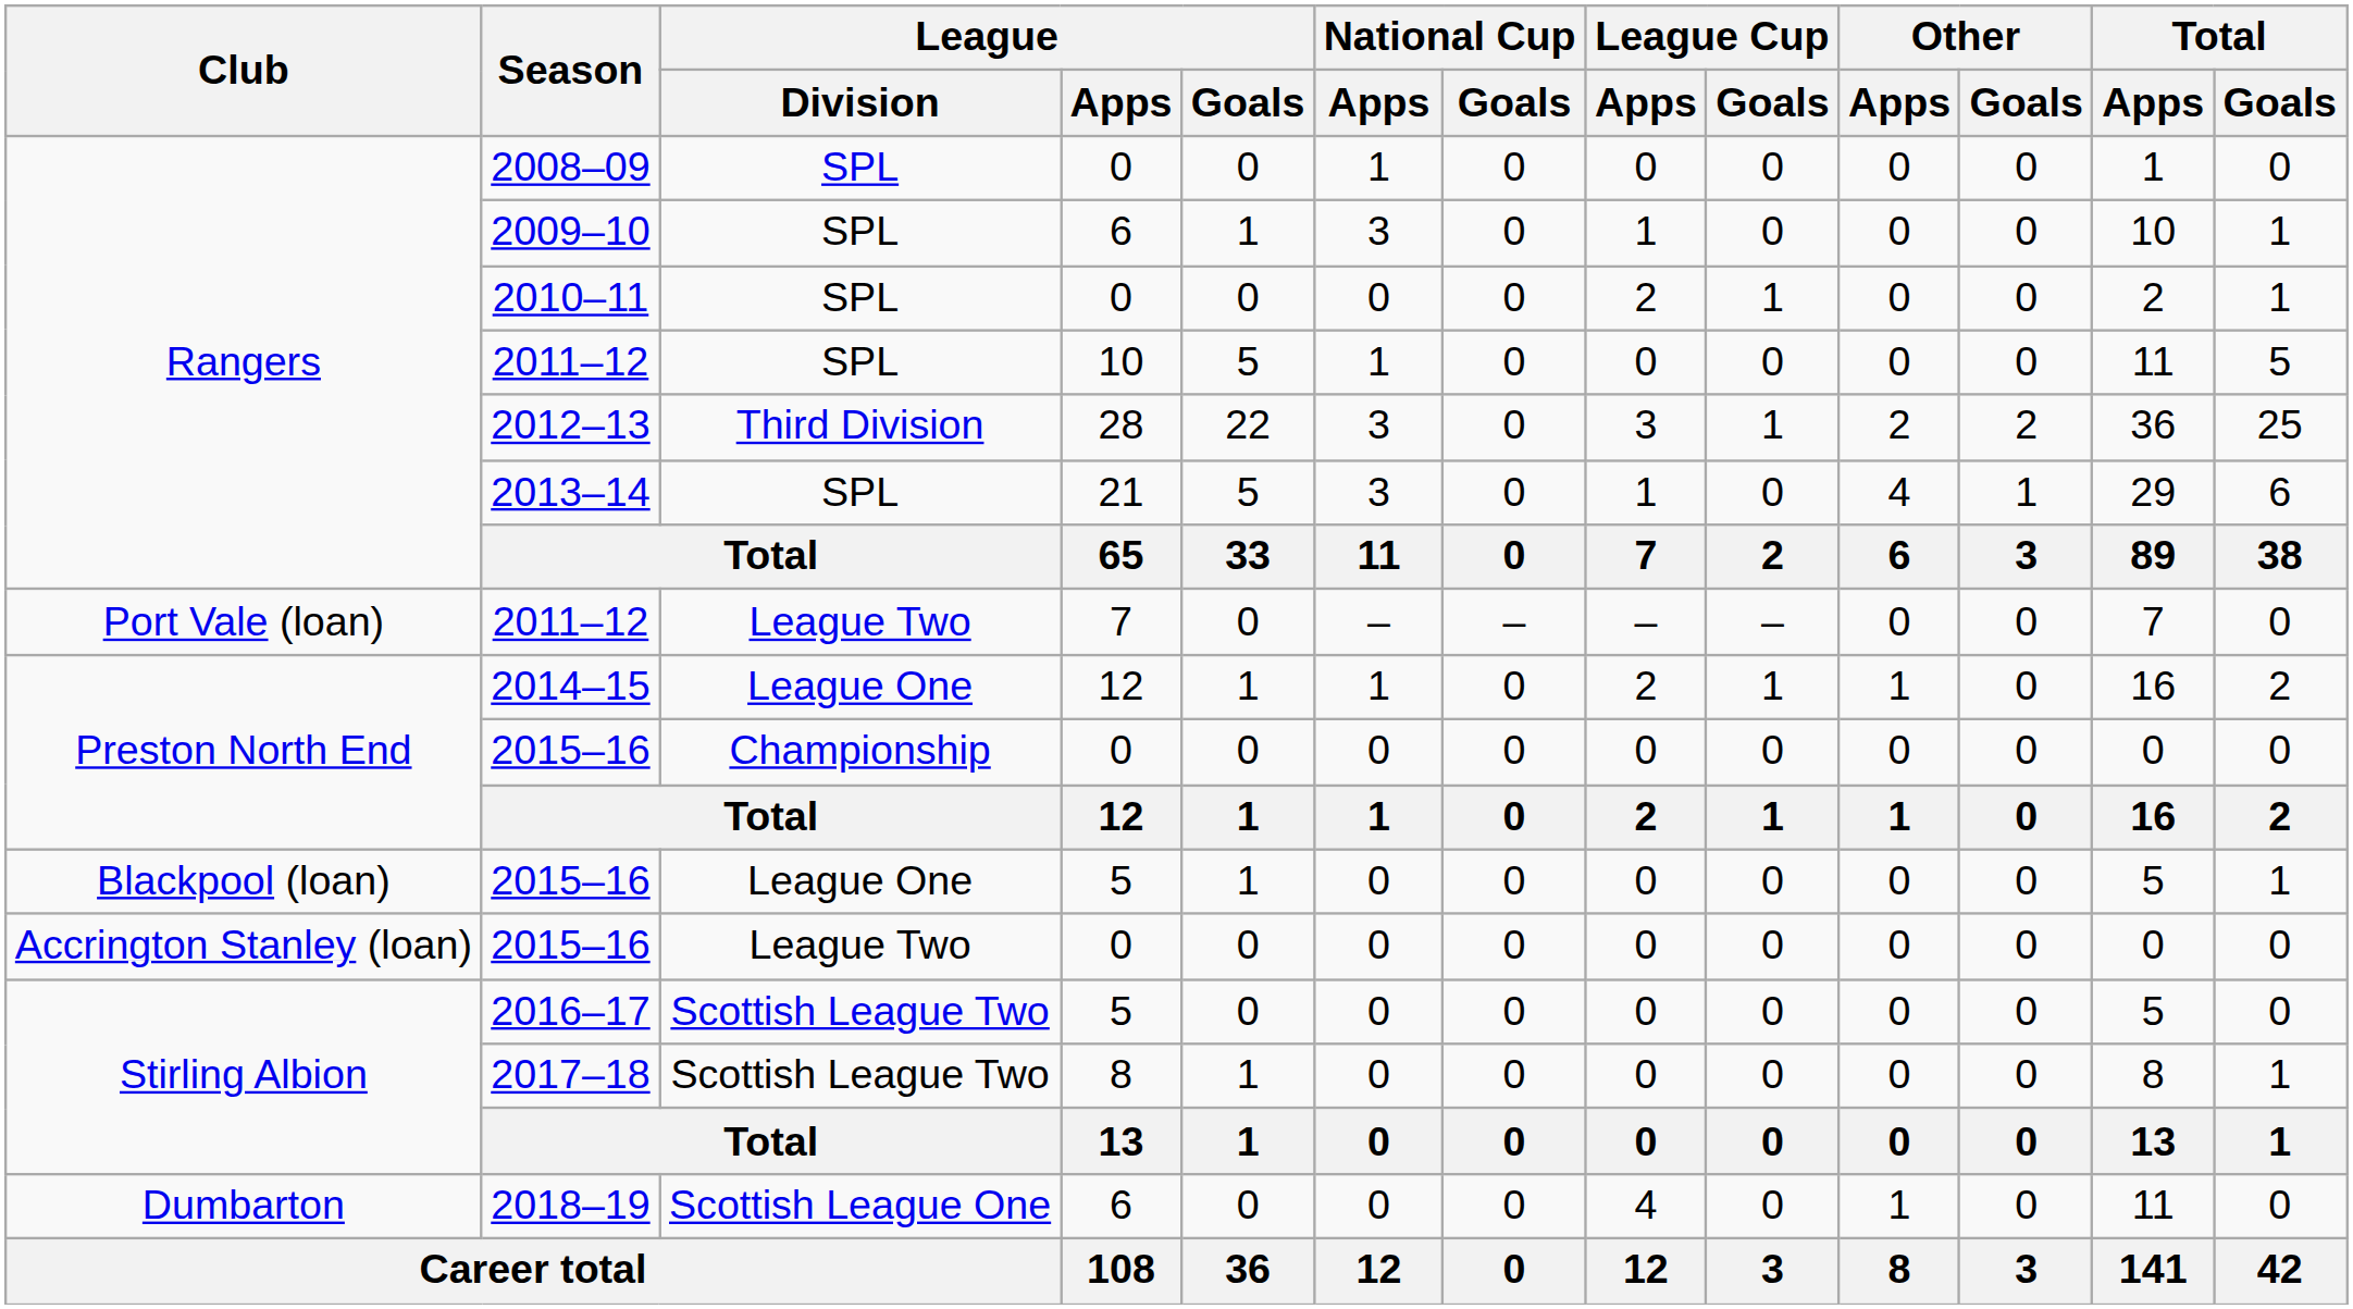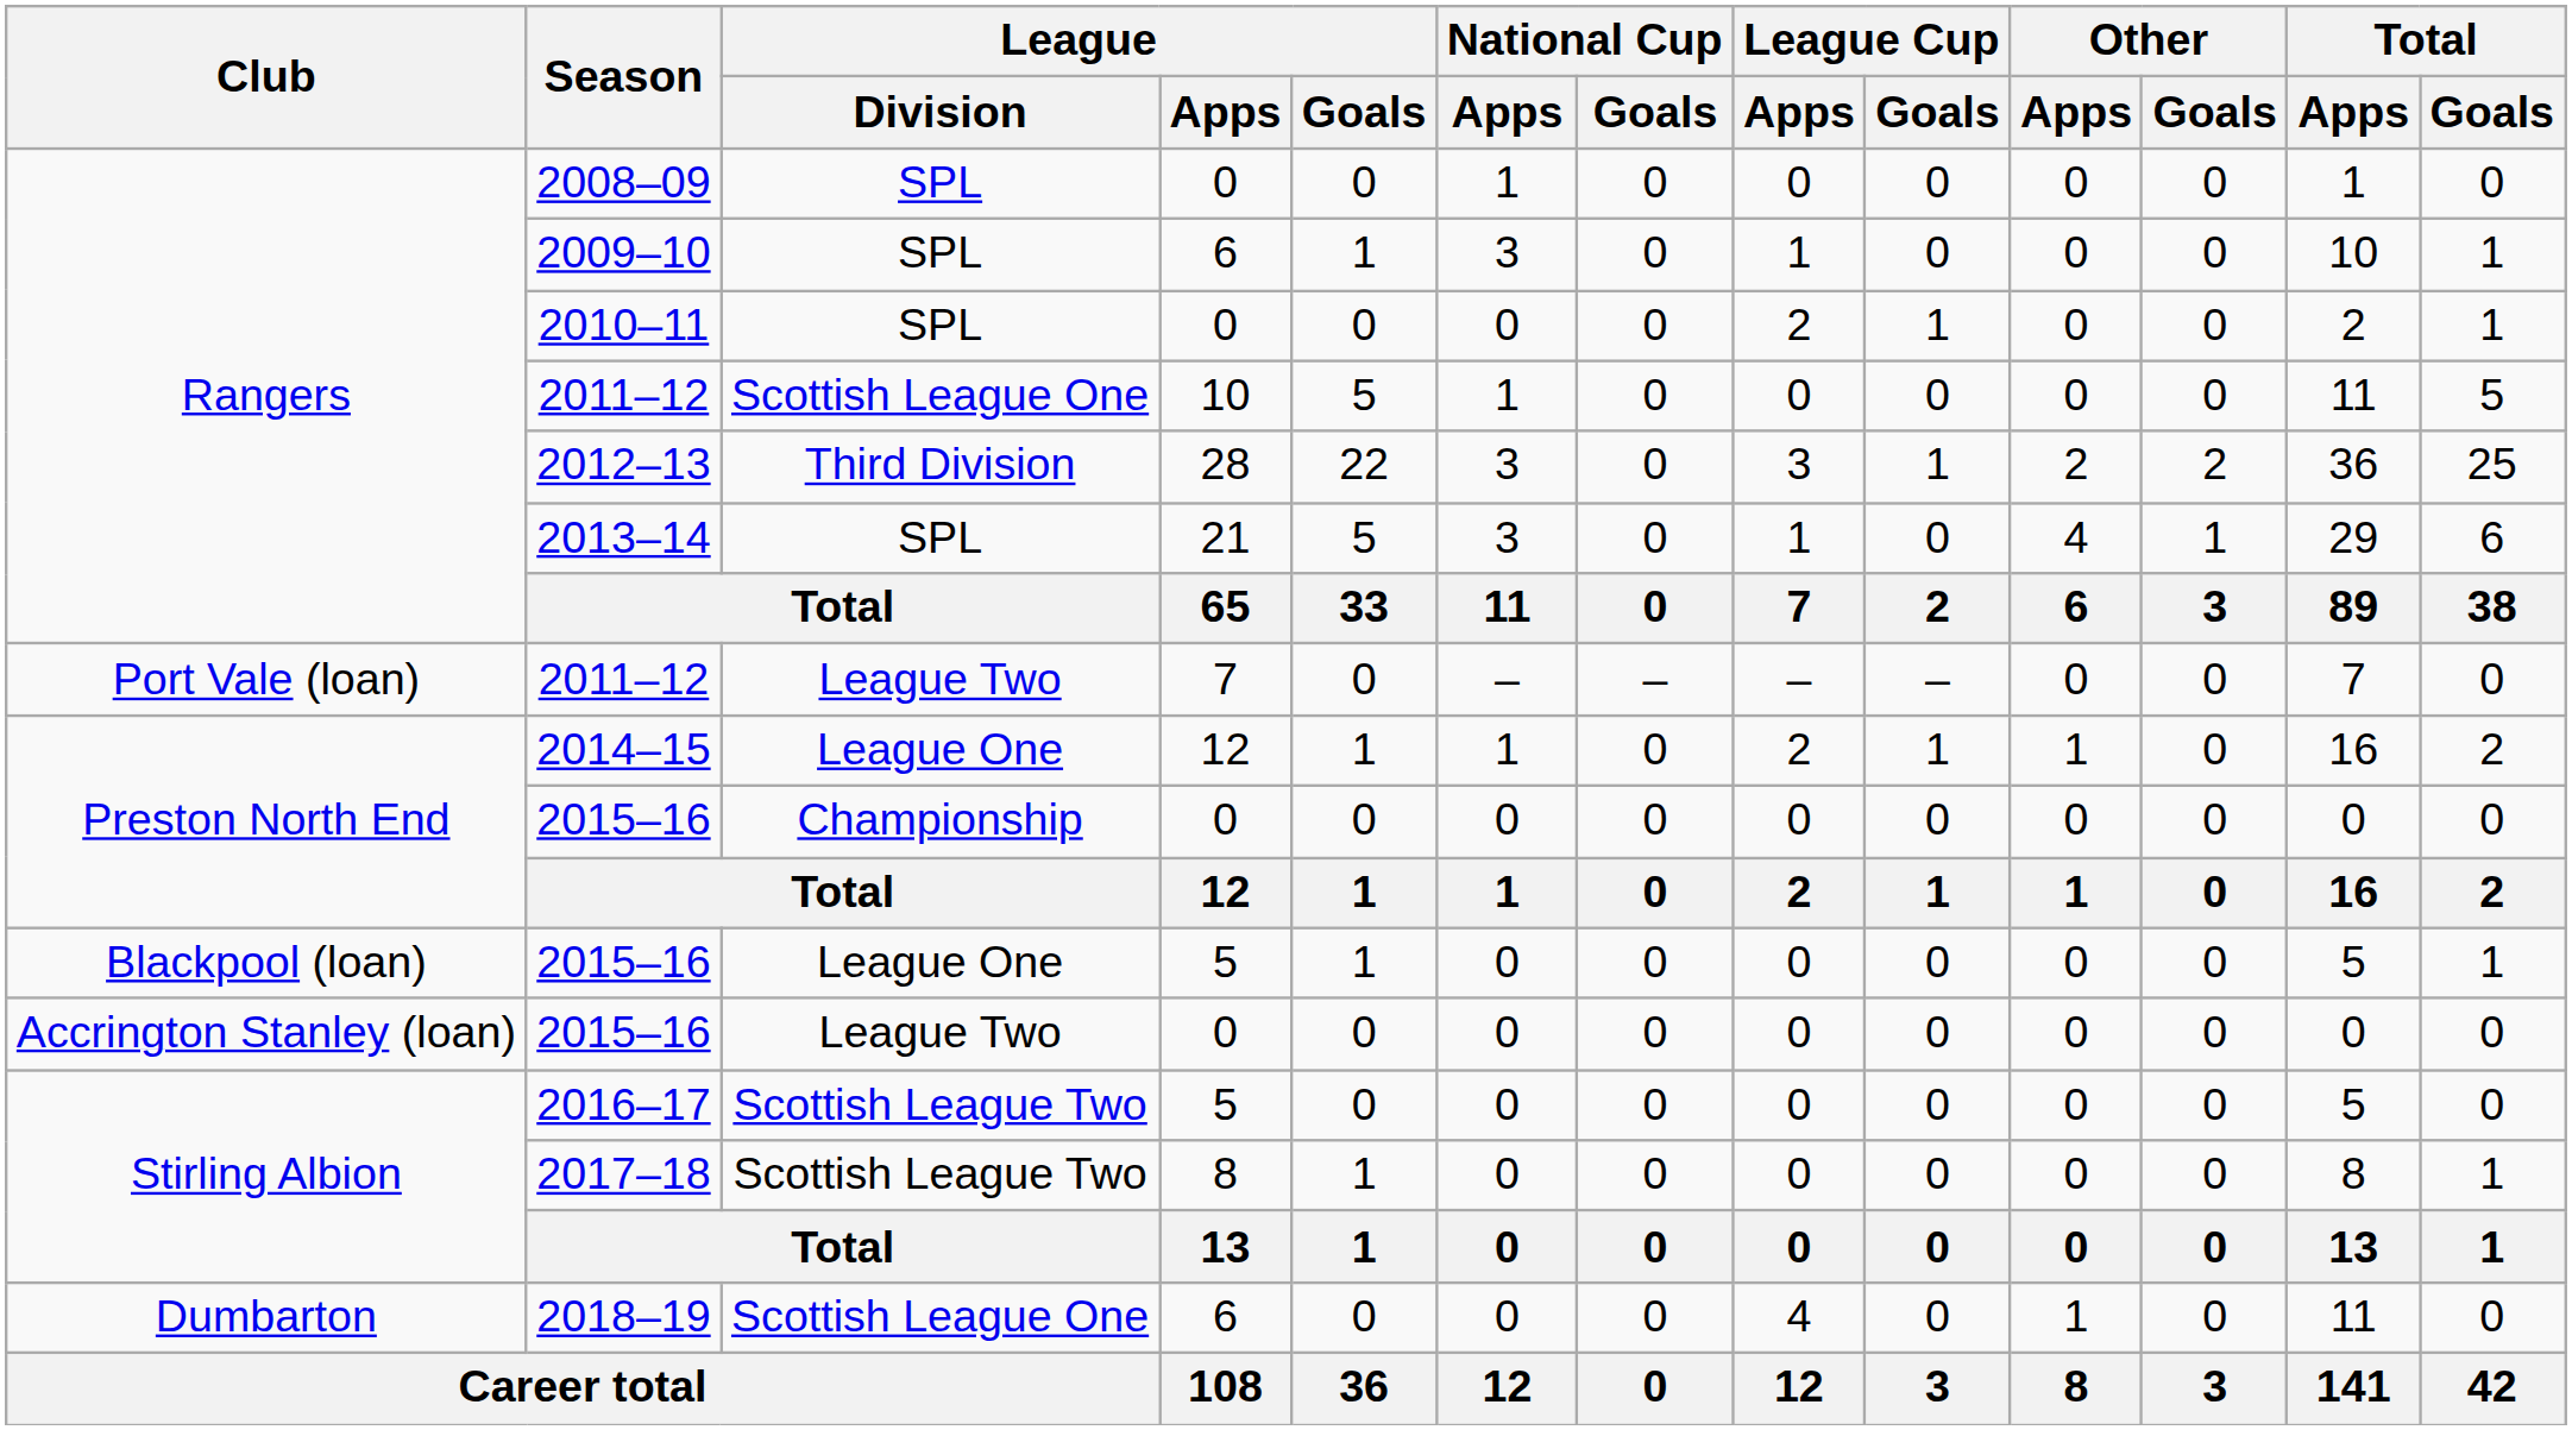 <table class="wikitable" style="text-align:center">
 <tr>
 <th rowspan="2">Club</th>
 <th rowspan="2">Season</th>
 <th colspan="3">League</th>
 <th colspan="2">National Cup</th>
 <th colspan="2">League Cup</th>
 <th colspan="2">Other</th>
 <th colspan="2">Total</th>
 </tr>
 <tr>
 <th>Division</th>
 <th>Apps</th>
 <th>Goals</th>
 <th>Apps</th>
 <th>Goals</th>
 <th>Apps</th>
 <th>Goals</th>
 <th>Apps</th>
 <th>Goals</th>
 <th>Apps</th>
 <th>Goals</th>
 </tr>
 <tr>
 <td rowspan="7"><a href='#'>Rangers</a></td>
 <td><a href='#'>2008–09</a></td>
 <td><a href='#'>SPL</a></td>
 <td>0</td>
 <td>0</td>
 <td>1</td>
 <td>0</td>
 <td>0</td>
 <td>0</td>
 <td>0</td>
 <td>0</td>
 <td>1</td>
 <td>0</td>
 </tr>
 <tr>
 <td><a href='#'>2009–10</a></td>
 <td>SPL</td>
 <td>6</td>
 <td>1</td>
 <td>3</td>
 <td>0</td>
 <td>1</td>
 <td>0</td>
 <td>0</td>
 <td>0</td>
 <td>10</td>
 <td>1</td>
 </tr>
 <tr>
 <td><a href='#'>2010–11</a></td>
 <td>SPL</td>
 <td>0</td>
 <td>0</td>
 <td>0</td>
 <td>0</td>
 <td>2</td>
 <td>1</td>
 <td>0</td>
 <td>0</td>
 <td>2</td>
 <td>1</td>
 </tr>
 <tr>
 <td><a href='#'>2011–12</a></td>
-<td>SPL</td>
+<td><a href='#'>Scottish League One</a></td>
 <td>10</td>
 <td>5</td>
 <td>1</td>
 <td>0</td>
 <td>0</td>
 <td>0</td>
 <td>0</td>
 <td>0</td>
 <td>11</td>
 <td>5</td>
 </tr>
 <tr>
 <td><a href='#'>2012–13</a></td>
 <td><a href='#'>Third Division</a></td>
 <td>28</td>
 <td>22</td>
 <td>3</td>
 <td>0</td>
 <td>3</td>
 <td>1</td>
 <td>2</td>
 <td>2</td>
 <td>36</td>
 <td>25</td>
 </tr>
 <tr>
 <td><a href='#'>2013–14</a></td>
 <td>SPL</td>
 <td>21</td>
 <td>5</td>
 <td>3</td>
 <td>0</td>
 <td>1</td>
 <td>0</td>
 <td>4</td>
 <td>1</td>
 <td>29</td>
 <td>6</td>
 </tr>
 <tr>
 <th colspan="2">Total</th>
 <th>65</th>
 <th>33</th>
 <th>11</th>
 <th>0</th>
 <th>7</th>
 <th>2</th>
 <th>6</th>
 <th>3</th>
 <th>89</th>
 <th>38</th>
 </tr>
 <tr>
 <td><a href='#'>Port Vale</a> (loan)</td>
 <td><a href='#'>2011–12</a></td>
 <td><a href='#'>League Two</a></td>
 <td>7</td>
 <td>0</td>
 <td>–</td>
 <td>–</td>
 <td>–</td>
 <td>–</td>
 <td>0</td>
 <td>0</td>
 <td>7</td>
 <td>0</td>
 </tr>
 <tr>
 <td rowspan="3"><a href='#'>Preston North End</a></td>
 <td><a href='#'>2014–15</a></td>
 <td><a href='#'>League One</a></td>
 <td>12</td>
 <td>1</td>
 <td>1</td>
 <td>0</td>
 <td>2</td>
 <td>1</td>
 <td>1</td>
 <td>0</td>
 <td>16</td>
 <td>2</td>
 </tr>
 <tr>
 <td><a href='#'>2015–16</a></td>
 <td><a href='#'>Championship</a></td>
 <td>0</td>
 <td>0</td>
 <td>0</td>
 <td>0</td>
 <td>0</td>
 <td>0</td>
 <td>0</td>
 <td>0</td>
 <td>0</td>
 <td>0</td>
 </tr>
 <tr>
 <th colspan="2">Total</th>
 <th>12</th>
 <th>1</th>
 <th>1</th>
 <th>0</th>
 <th>2</th>
 <th>1</th>
 <th>1</th>
 <th>0</th>
 <th>16</th>
 <th>2</th>
 </tr>
 <tr>
 <td><a href='#'>Blackpool</a> (loan)</td>
 <td><a href='#'>2015–16</a></td>
 <td>League One</td>
 <td>5</td>
 <td>1</td>
 <td>0</td>
 <td>0</td>
 <td>0</td>
 <td>0</td>
 <td>0</td>
 <td>0</td>
 <td>5</td>
 <td>1</td>
 </tr>
 <tr>
 <td><a href='#'>Accrington Stanley</a> (loan)</td>
 <td><a href='#'>2015–16</a></td>
 <td>League Two</td>
 <td>0</td>
 <td>0</td>
 <td>0</td>
 <td>0</td>
 <td>0</td>
 <td>0</td>
 <td>0</td>
 <td>0</td>
 <td>0</td>
 <td>0</td>
 </tr>
 <tr>
 <td rowspan="3"><a href='#'>Stirling Albion</a></td>
 <td><a href='#'>2016–17</a></td>
 <td><a href='#'>Scottish League Two</a></td>
 <td>5</td>
 <td>0</td>
 <td>0</td>
 <td>0</td>
 <td>0</td>
 <td>0</td>
 <td>0</td>
 <td>0</td>
 <td>5</td>
 <td>0</td>
 </tr>
 <tr>
 <td><a href='#'>2017–18</a></td>
 <td>Scottish League Two</td>
 <td>8</td>
 <td>1</td>
 <td>0</td>
 <td>0</td>
 <td>0</td>
 <td>0</td>
 <td>0</td>
 <td>0</td>
 <td>8</td>
 <td>1</td>
 </tr>
 <tr>
 <th colspan="2">Total</th>
 <th>13</th>
 <th>1</th>
 <th>0</th>
 <th>0</th>
 <th>0</th>
 <th>0</th>
 <th>0</th>
 <th>0</th>
 <th>13</th>
 <th>1</th>
 </tr>
 <tr>
 <td><a href='#'>Dumbarton</a></td>
 <td><a href='#'>2018–19</a></td>
 <td><a href='#'>Scottish League One</a></td>
 <td>6</td>
 <td>0</td>
 <td>0</td>
 <td>0</td>
 <td>4</td>
 <td>0</td>
 <td>1</td>
 <td>0</td>
 <td>11</td>
 <td>0</td>
 </tr>
 <tr>
 <th colspan="3">Career total</th>
 <th>108</th>
 <th>36</th>
 <th>12</th>
 <th>0</th>
 <th>12</th>
 <th>3</th>
 <th>8</th>
 <th>3</th>
 <th>141</th>
 <th>42</th>
 </tr>
 </table>
